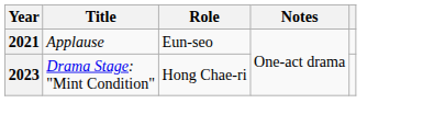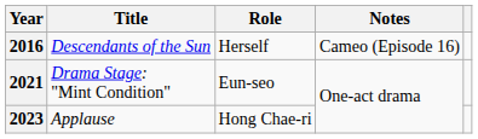 <table class="wikitable plainrowheaders sortable">
 <tr>
 <th scope="col">Year</th>
 <th scope="col">Title</th>
 <th scope="col">Role</th>
 <th scope="col">Notes</th>
 <th scope="col" class="unsortable"></th>
 </tr>
 <tr>
+<th scope="row">2016</th>
+<td><em><a href='#'>Descendants of the Sun</a></em></td>
+<td>Herself</td>
+<td>Cameo (Episode 16)</td>
+<td style="text-align:center"></td>
+</tr>
+<tr>
 <th scope="row">2021</th>
-<td><em>Applause</em></td>
+<td><em><a href='#'>Drama Stage</a>:</em><br>"Mint Condition"</td>
 <td>Eun-seo</td>
 <td rowspan="2">One-act drama</td>
 <td style="text-align:center"></td>
 </tr>
 <tr>
 <th scope="row">2023</th>
-<td><em><a href='#'>Drama Stage</a>:</em><br>"Mint Condition"</td>
+<td><em>Applause</em></td>
 <td>Hong Chae-ri</td>
 <td style="text-align:center"></td>
 </tr>
 </table>
